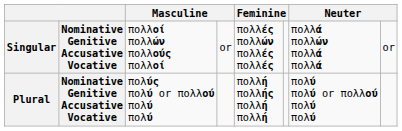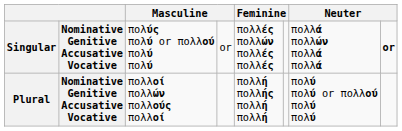 <table class="wikitable">
 <tr>
 <th colspan="2" rowspan="1"> </th>
 <th colspan="2">Masculine</th>
 <th colspan="2">Feminine</th>
 <th colspan="2">Neuter</th>
 </tr>
 <tr>
 <th>Singular</th>
 <th>Nominative<br>Genitive<br>Accusative<br>Vocative</th>
-<td>πολλ<strong>οί</strong><br>πολλ<strong>ών</strong><br>πολλ<strong>ούς</strong><br>πολλ<strong>οί</strong></td>
+<td>πολ<strong>ύς</strong><br>πολ<strong>ύ</strong> or πολλ<strong>ού</strong><br>πολ<strong>ύ</strong><br>πολ<strong>ύ</strong></td>
 <td><br> or <br><br></td>
 <td>πολλ<strong>ές</strong><br>πολλ<strong>ών</strong><br>πολλ<strong>ές</strong><br>πολλ<strong>ές</strong></td>
 <td><br><br><br></td>
 <td>πολλ<strong>ά</strong><br>πολλ<strong>ών</strong><br>πολλ<strong>ά</strong><br>πολλ<strong>ά</strong></td>
-<td><br> or <br><br></td>
+<td><strong><br> or <br><br></strong></td>
 </tr>
 <tr>
 <th>Plural</th>
 <th>Nominative<br>Genitive<br>Accusative<br>Vocative</th>
-<td>πολ<strong>ύς</strong><br>πολ<strong>ύ</strong> or πολλ<strong>ού</strong><br>πολ<strong>ύ</strong><br>πολ<strong>ύ</strong></td>
+<td>πολλ<strong>οί</strong><br>πολλ<strong>ών</strong><br>πολλ<strong>ούς</strong><br>πολλ<strong>οί</strong></td>
 <td><br><br><br></td>
 <td>πολλ<strong>ή</strong><br>πολλ<strong>ής</strong><br>πολλ<strong>ή</strong><br>πολλ<strong>ή</strong></td>
 <td><br><br><br></td>
 <td>πολ<strong>ύ</strong><br>πολ<strong>ύ</strong> or πολλ<strong>ού</strong><br>πολ<strong>ύ</strong><br>πολ<strong>ύ</strong></td>
 <td><br><br><br></td>
 </tr>
 </table>
